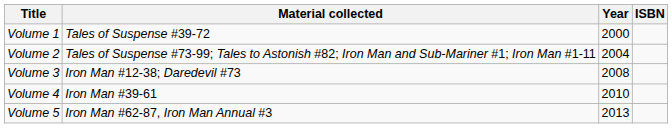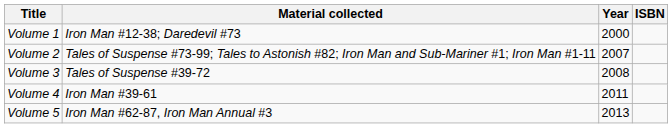 <table class="wikitable sortable">
 <tr>
 <th>Title</th>
 <th>Material collected</th>
 <th>Year</th>
 <th>ISBN</th>
 </tr>
 <tr>
 <td><em>Volume 1</em></td>
-<td><em>Tales of Suspense</em> #39-72</td>
+<td><em>Iron Man</em> #12-38; <em>Daredevil</em> #73</td>
 <td>2000</td>
 <td></td>
 </tr>
 <tr>
 <td><em>Volume 2</em></td>
 <td><em>Tales of Suspense</em> #73-99; <em>Tales to Astonish</em> #82; <em>Iron Man and Sub-Mariner</em> #1; <em>Iron Man</em> #1-11</td>
-<td>2004</td>
+<td>2007</td>
 <td></td>
 </tr>
 <tr>
 <td><em>Volume 3</em></td>
-<td><em>Iron Man</em> #12-38; <em>Daredevil</em> #73</td>
+<td><em>Tales of Suspense</em> #39-72</td>
 <td>2008</td>
 <td></td>
 </tr>
 <tr>
 <td><em>Volume 4</em></td>
 <td><em>Iron Man</em> #39-61</td>
-<td>2010</td>
+<td>2011</td>
 <td></td>
 </tr>
 <tr>
 <td><em>Volume 5</em></td>
 <td><em>Iron Man</em> #62-87, <em>Iron Man Annual</em> #3</td>
 <td>2013</td>
 <td></td>
 </tr>
 </table>
